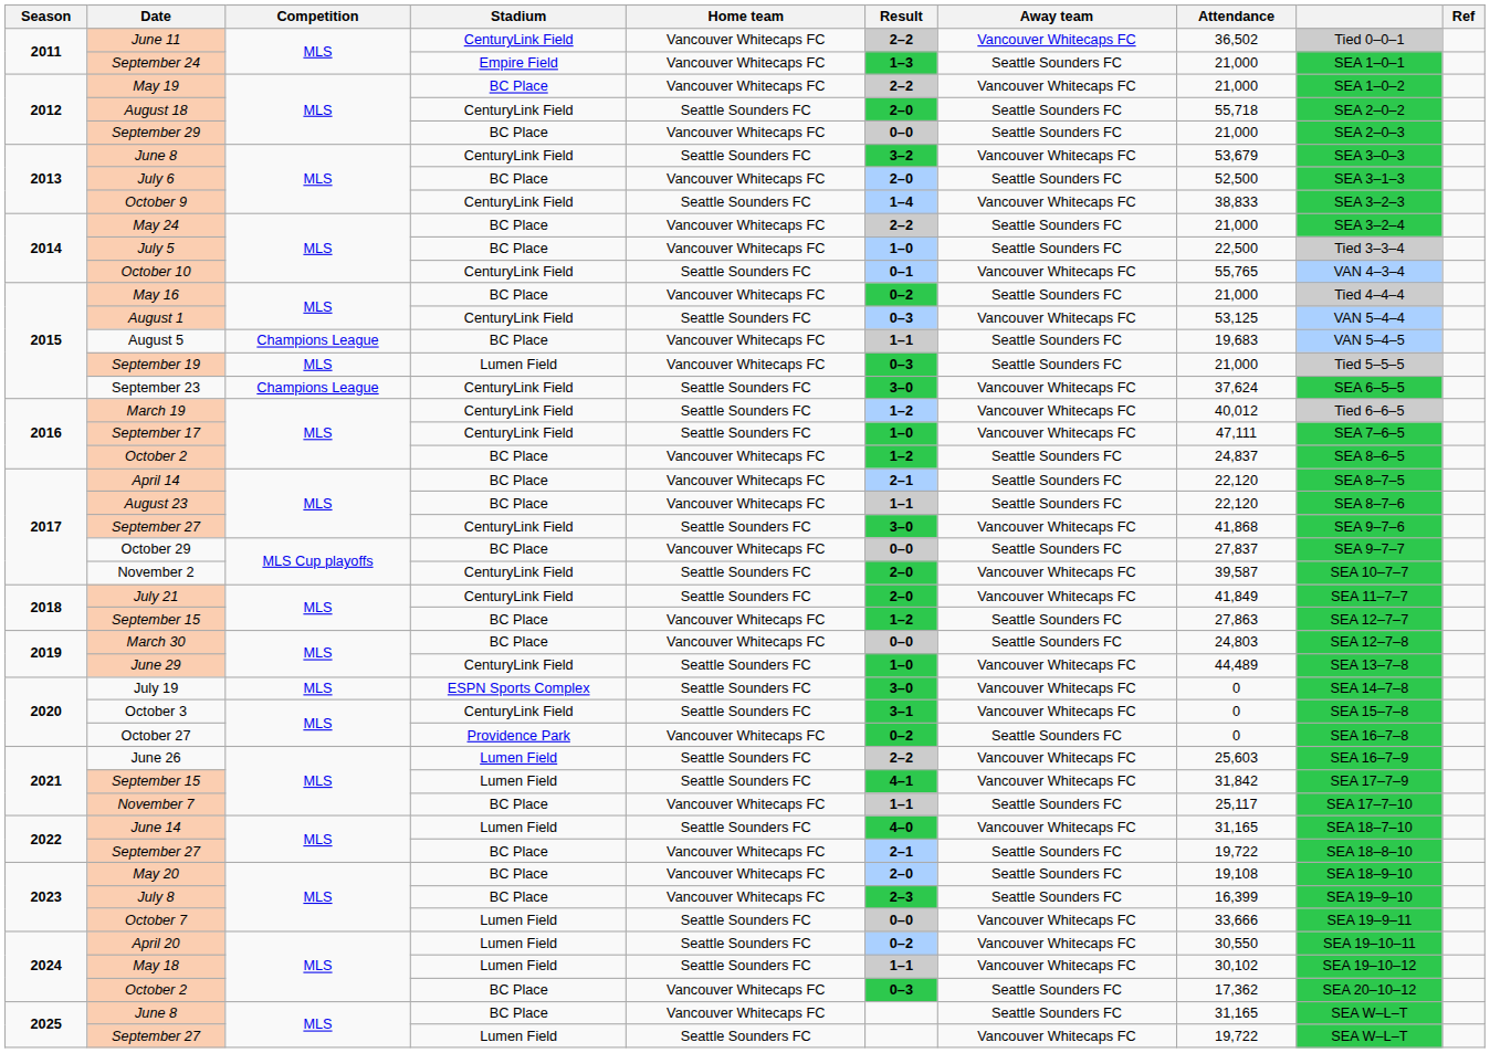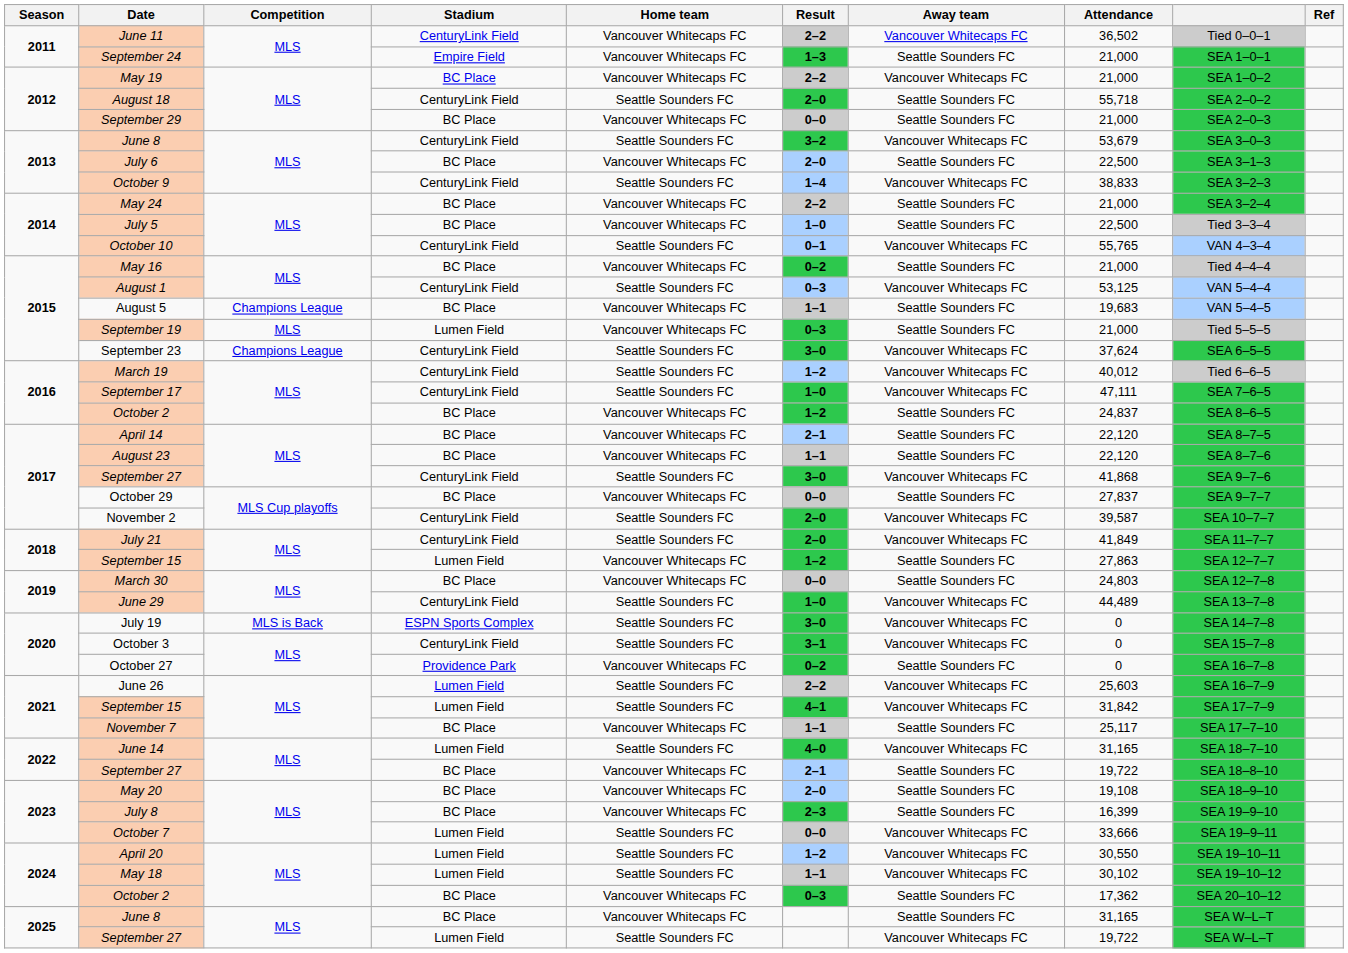 <table class="wikitable" style="text-align: center; width: 100%; font-size: 12px">
 <tr>
 <th>Season</th>
 <th>Date</th>
 <th>Competition</th>
 <th>Stadium</th>
 <th>Home team</th>
 <th>Result</th>
 <th>Away team</th>
 <th>Attendance</th>
 <th></th>
 <th>Ref</th>
 </tr>
 <tr>
 <td rowspan="2"><strong>2011</strong></td>
 <td bgcolor="#FBCEB1"><em>June 11</em></td>
 <td rowspan="2"><a href='#'>MLS</a></td>
 <td><a href='#'>CenturyLink Field</a></td>
 <td>Vancouver Whitecaps FC</td>
 <td style="background:#CCCCCC;"><span><strong>2–2</strong></span></td>
 <td><a href='#'>Vancouver Whitecaps FC</a></td>
 <td>36,502</td>
 <td style="background:#CCCCCC;"><span> Tied 0–0–1</span></td>
 <td></td>
 </tr>
 <tr>
 <td bgcolor="#FBCEB1"><em>September 24</em></td>
 <td><a href='#'>Empire Field</a></td>
 <td>Vancouver Whitecaps FC</td>
 <td style="background:#2dc84d;"><span><strong>1–3</strong></span></td>
 <td>Seattle Sounders FC</td>
 <td>21,000</td>
 <td style="background:#2dc84d;"><span> SEA 1–0–1</span></td>
 <td></td>
 </tr>
 <tr>
 <td rowspan="3"><strong>2012</strong></td>
 <td bgcolor="#FBCEB1"><em>May 19</em></td>
 <td rowspan="3"><a href='#'>MLS</a></td>
 <td><a href='#'>BC Place</a></td>
 <td>Vancouver Whitecaps FC</td>
 <td style="background:#CCCCCC;"><span><strong>2–2</strong></span></td>
 <td>Vancouver Whitecaps FC</td>
 <td>21,000</td>
 <td style="background:#2dc84d;"><span> SEA 1–0–2</span></td>
 <td></td>
 </tr>
 <tr>
 <td bgcolor="#FBCEB1"><em>August 18</em></td>
 <td>CenturyLink Field</td>
 <td>Seattle Sounders FC</td>
 <td style="background:#2dc84d;"><span><strong>2–0</strong></span></td>
 <td>Seattle Sounders FC</td>
 <td>55,718</td>
 <td style="background:#2dc84d;"><span> SEA 2–0–2</span></td>
 <td></td>
 </tr>
 <tr>
 <td bgcolor="#FBCEB1"><em>September 29</em></td>
 <td>BC Place</td>
 <td>Vancouver Whitecaps FC</td>
 <td style="background:#CCCCCC;"><span><strong>0–0</strong></span></td>
 <td>Seattle Sounders FC</td>
 <td>21,000</td>
 <td style="background:#2dc84d;"><span> SEA 2–0–3</span></td>
 <td></td>
 </tr>
 <tr>
 <td rowspan="3"><strong>2013</strong></td>
 <td bgcolor="#FBCEB1"><em>June 8</em></td>
 <td rowspan="3"><a href='#'>MLS</a></td>
 <td>CenturyLink Field</td>
 <td>Seattle Sounders FC</td>
 <td style="background:#2dc84d;"><span><strong>3–2</strong></span></td>
 <td>Vancouver Whitecaps FC</td>
 <td>53,679</td>
 <td style="background:#2dc84d;"><span> SEA 3–0–3</span></td>
 <td></td>
 </tr>
 <tr>
 <td bgcolor="#FBCEB1"><em>July 6</em></td>
 <td>BC Place</td>
 <td>Vancouver Whitecaps FC</td>
 <td style="background:#AAD0FF;"><span><strong>2–0</strong></span></td>
 <td>Seattle Sounders FC</td>
-<td>52,500</td>
+<td>22,500</td>
 <td style="background:#2dc84d;"><span> SEA 3–1–3</span></td>
 <td></td>
 </tr>
 <tr>
 <td bgcolor="#FBCEB1"><em>October 9</em></td>
 <td>CenturyLink Field</td>
 <td>Seattle Sounders FC</td>
 <td style="background:#AAD0FF;"><span><strong>1–4</strong></span></td>
 <td>Vancouver Whitecaps FC</td>
 <td>38,833</td>
 <td style="background:#2dc84d;"><span> SEA 3–2–3</span></td>
 <td></td>
 </tr>
 <tr>
 <td rowspan="3"><strong>2014</strong></td>
 <td bgcolor="#FBCEB1"><em>May 24</em></td>
 <td rowspan="3"><a href='#'>MLS</a></td>
 <td>BC Place</td>
 <td>Vancouver Whitecaps FC</td>
 <td style="background:#CCCCCC;"><span><strong>2–2</strong></span></td>
 <td>Seattle Sounders FC</td>
 <td>21,000</td>
 <td style="background:#2dc84d;"><span> SEA 3–2–4</span></td>
 <td></td>
 </tr>
 <tr>
 <td bgcolor="#FBCEB1"><em>July 5</em></td>
 <td>BC Place</td>
 <td>Vancouver Whitecaps FC</td>
 <td style="background:#AAD0FF;"><span><strong>1–0</strong></span></td>
 <td>Seattle Sounders FC</td>
 <td>22,500</td>
 <td style="background:#CCCCCC;"><span> Tied 3–3–4</span></td>
 <td></td>
 </tr>
 <tr>
 <td bgcolor="#FBCEB1"><em>October 10</em></td>
 <td>CenturyLink Field</td>
 <td>Seattle Sounders FC</td>
 <td style="background:#AAD0FF;"><span><strong>0–1</strong></span></td>
 <td>Vancouver Whitecaps FC</td>
 <td>55,765</td>
 <td style="background:#AAD0FF;"><span> VAN 4–3–4</span></td>
 <td></td>
 </tr>
 <tr>
 <td rowspan="5"><strong>2015</strong></td>
 <td bgcolor="#FBCEB1"><em>May 16</em></td>
 <td rowspan="2"><a href='#'>MLS</a></td>
 <td>BC Place</td>
 <td>Vancouver Whitecaps FC</td>
 <td style="background:#2dc84d;"><span><strong>0–2</strong></span></td>
 <td>Seattle Sounders FC</td>
 <td>21,000</td>
 <td style="background:#CCCCCC;"><span> Tied 4–4–4</span></td>
 <td></td>
 </tr>
 <tr>
 <td bgcolor="#FBCEB1"><em>August 1</em></td>
 <td>CenturyLink Field</td>
 <td>Seattle Sounders FC</td>
 <td style="background:#AAD0FF;"><span><strong>0–3</strong></span></td>
 <td>Vancouver Whitecaps FC</td>
 <td>53,125</td>
 <td style="background:#AAD0FF;"><span> VAN 5–4–4</span></td>
 <td></td>
 </tr>
 <tr>
 <td>August 5</td>
 <td><a href='#'>Champions League</a></td>
 <td>BC Place</td>
 <td>Vancouver Whitecaps FC</td>
 <td style="background:#CCCCCC;"><span><strong>1–1</strong></span></td>
 <td>Seattle Sounders FC</td>
 <td>19,683</td>
 <td style="background:#AAD0FF;"><span> VAN 5–4–5</span></td>
 <td></td>
 </tr>
 <tr>
 <td bgcolor="#FBCEB1"><em>September 19</em></td>
 <td><a href='#'>MLS</a></td>
 <td>Lumen Field</td>
 <td>Vancouver Whitecaps FC</td>
 <td style="background:#2dc84d;"><span><strong>0–3</strong></span></td>
 <td>Seattle Sounders FC</td>
 <td>21,000</td>
 <td style="background:#CCCCCC;"><span> Tied 5–5–5</span></td>
 <td></td>
 </tr>
 <tr>
 <td>September 23</td>
 <td><a href='#'>Champions League</a></td>
 <td>CenturyLink Field</td>
 <td>Seattle Sounders FC</td>
 <td style="background:#2dc84d;"><span><strong>3–0</strong></span></td>
 <td>Vancouver Whitecaps FC</td>
 <td>37,624</td>
 <td style="background:#2dc84d;"><span> SEA 6–5–5</span></td>
 <td></td>
 </tr>
 <tr>
 <td rowspan="3"><strong>2016</strong></td>
 <td bgcolor="#FBCEB1"><em>March 19</em></td>
 <td rowspan="3"><a href='#'>MLS</a></td>
 <td>CenturyLink Field</td>
 <td>Seattle Sounders FC</td>
 <td style="background:#AAD0FF;"><span><strong>1–2</strong></span></td>
 <td>Vancouver Whitecaps FC</td>
 <td>40,012</td>
 <td style="background:#CCCCCC;"><span> Tied 6–6–5</span></td>
 <td></td>
 </tr>
 <tr>
 <td bgcolor="#FBCEB1"><em>September 17</em></td>
 <td>CenturyLink Field</td>
 <td>Seattle Sounders FC</td>
 <td style="background:#2dc84d;"><span><strong>1–0</strong></span></td>
 <td>Vancouver Whitecaps FC</td>
 <td>47,111</td>
 <td style="background:#2dc84d;"><span> SEA 7–6–5</span></td>
 <td></td>
 </tr>
 <tr>
 <td bgcolor="#FBCEB1"><em>October 2</em></td>
 <td>BC Place</td>
 <td>Vancouver Whitecaps FC</td>
 <td style="background:#2dc84d;"><span><strong>1–2</strong></span></td>
 <td>Seattle Sounders FC</td>
 <td>24,837</td>
 <td style="background:#2dc84d;"><span> SEA 8–6–5</span></td>
 <td></td>
 </tr>
 <tr>
 <td rowspan="5"><strong>2017</strong></td>
 <td bgcolor="#FBCEB1"><em>April 14</em></td>
 <td rowspan="3"><a href='#'>MLS</a></td>
 <td>BC Place</td>
 <td>Vancouver Whitecaps FC</td>
 <td style="background:#AAD0FF;"><span><strong>2–1</strong></span></td>
 <td>Seattle Sounders FC</td>
 <td>22,120</td>
 <td style="background:#2dc84d;"><span> SEA 8–7–5</span></td>
 <td></td>
 </tr>
 <tr>
 <td bgcolor="#FBCEB1"><em>August 23</em></td>
 <td>BC Place</td>
 <td>Vancouver Whitecaps FC</td>
 <td style="background:#CCCCCC;"><span><strong>1–1</strong></span></td>
 <td>Seattle Sounders FC</td>
 <td>22,120</td>
 <td style="background:#2dc84d;"><span> SEA 8–7–6</span></td>
 <td></td>
 </tr>
 <tr>
 <td bgcolor="#FBCEB1"><em>September 27</em></td>
 <td>CenturyLink Field</td>
 <td>Seattle Sounders FC</td>
 <td style="background:#2dc84d;"><span><strong>3–0</strong></span></td>
 <td>Vancouver Whitecaps FC</td>
 <td>41,868</td>
 <td style="background:#2dc84d;"><span> SEA 9–7–6</span></td>
 <td></td>
 </tr>
 <tr>
 <td>October 29</td>
 <td rowspan="2"><a href='#'>MLS Cup playoffs</a></td>
 <td>BC Place</td>
 <td>Vancouver Whitecaps FC</td>
 <td style="background:#CCCCCC;"><span><strong>0–0</strong></span></td>
 <td>Seattle Sounders FC</td>
 <td>27,837</td>
 <td style="background:#2dc84d;"><span> SEA 9–7–7</span></td>
 <td></td>
 </tr>
 <tr>
 <td>November 2</td>
 <td>CenturyLink Field</td>
 <td>Seattle Sounders FC</td>
 <td style="background:#2dc84d;"><span><strong>2–0</strong></span></td>
 <td>Vancouver Whitecaps FC</td>
 <td>39,587</td>
 <td style="background:#2dc84d;"><span> SEA 10–7–7</span></td>
 <td></td>
 </tr>
 <tr>
 <td rowspan="2"><strong>2018</strong></td>
 <td bgcolor="#FBCEB1"><em>July 21</em></td>
 <td rowspan="2"><a href='#'>MLS</a></td>
 <td>CenturyLink Field</td>
 <td>Seattle Sounders FC</td>
 <td style="background:#2dc84d;"><span><strong>2–0</strong></span></td>
 <td>Vancouver Whitecaps FC</td>
 <td>41,849</td>
 <td style="background:#2dc84d;"><span> SEA 11–7–7</span></td>
 <td></td>
 </tr>
 <tr>
 <td bgcolor="#FBCEB1"><em>September 15</em></td>
-<td>BC Place</td>
+<td>Lumen Field</td>
 <td>Vancouver Whitecaps FC</td>
 <td style="background:#2dc84d;"><span><strong>1–2</strong></span></td>
 <td>Seattle Sounders FC</td>
 <td>27,863</td>
 <td style="background:#2dc84d;"><span> SEA 12–7–7</span></td>
 <td></td>
 </tr>
 <tr>
 <td rowspan="2"><strong>2019</strong></td>
 <td bgcolor="#FBCEB1"><em>March 30</em></td>
 <td rowspan="2"><a href='#'>MLS</a></td>
 <td>BC Place</td>
 <td>Vancouver Whitecaps FC</td>
 <td style="background:#CCCCCC;"><span><strong>0–0</strong></span></td>
 <td>Seattle Sounders FC</td>
 <td>24,803</td>
 <td style="background:#2dc84d;"><span> SEA 12–7–8</span></td>
 <td></td>
 </tr>
 <tr>
 <td bgcolor="#FBCEB1"><em>June 29</em></td>
 <td>CenturyLink Field</td>
 <td>Seattle Sounders FC</td>
 <td style="background:#2dc84d;"><span><strong>1–0</strong></span></td>
 <td>Vancouver Whitecaps FC</td>
 <td>44,489</td>
 <td style="background:#2dc84d;"><span> SEA 13–7–8</span></td>
 <td></td>
 </tr>
 <tr>
 <td rowspan="3"><strong>2020</strong></td>
 <td>July 19</td>
-<td><a href='#'>MLS</a></td>
+<td><a href='#'>MLS is Back</a></td>
 <td><a href='#'>ESPN Sports Complex</a></td>
 <td>Seattle Sounders FC</td>
 <td style="background:#2dc84d;"><span><strong>3–0</strong></span></td>
 <td>Vancouver Whitecaps FC</td>
 <td>0</td>
 <td style="background:#2dc84d;"><span> SEA 14–7–8</span></td>
 <td></td>
 </tr>
 <tr>
 <td>October 3</td>
 <td rowspan="2"><a href='#'>MLS</a></td>
 <td>CenturyLink Field</td>
 <td>Seattle Sounders FC</td>
 <td style="background:#2dc84d;"><span><strong>3–1</strong></span></td>
 <td>Vancouver Whitecaps FC</td>
 <td>0</td>
 <td style="background:#2dc84d;"><span> SEA 15–7–8</span></td>
 <td></td>
 </tr>
 <tr>
 <td>October 27</td>
 <td><a href='#'>Providence Park</a></td>
 <td>Vancouver Whitecaps FC</td>
 <td style="background:#2dc84d;"><span><strong>0–2</strong></span></td>
 <td>Seattle Sounders FC</td>
 <td>0</td>
 <td style="background:#2dc84d;"><span> SEA 16–7–8</span></td>
 <td></td>
 </tr>
 <tr>
 <td rowspan="3"><strong>2021</strong></td>
 <td>June 26</td>
 <td rowspan="3"><a href='#'>MLS</a></td>
 <td><a href='#'>Lumen Field</a></td>
 <td>Seattle Sounders FC</td>
 <td style="background:#CCCCCC;"><span><strong>2–2</strong></span></td>
 <td>Vancouver Whitecaps FC</td>
 <td>25,603</td>
 <td style="background:#2dc84d;"><span> SEA 16–7–9</span></td>
 <td></td>
 </tr>
 <tr>
 <td bgcolor="#FBCEB1"><em>September 15</em></td>
 <td>Lumen Field</td>
 <td>Seattle Sounders FC</td>
 <td style="background:#2dc84d;"><span><strong>4–1</strong></span></td>
 <td>Vancouver Whitecaps FC</td>
 <td>31,842</td>
 <td style="background:#2dc84d;"><span> SEA 17–7–9</span></td>
 <td></td>
 </tr>
 <tr>
 <td bgcolor="#FBCEB1"><em>November 7</em></td>
 <td>BC Place</td>
 <td>Vancouver Whitecaps FC</td>
 <td style="background:#CCCCCC;"><span><strong>1–1</strong></span></td>
 <td>Seattle Sounders FC</td>
 <td>25,117</td>
 <td style="background:#2dc84d;"><span> SEA 17–7–10</span></td>
 <td></td>
 </tr>
 <tr>
 <td rowspan="2"><strong>2022</strong></td>
 <td bgcolor="#FBCEB1"><em>June 14</em></td>
 <td rowspan="2"><a href='#'>MLS</a></td>
 <td>Lumen Field</td>
 <td>Seattle Sounders FC</td>
 <td style="background:#2dc84d;"><span><strong>4–0</strong></span></td>
 <td>Vancouver Whitecaps FC</td>
 <td>31,165</td>
 <td style="background:#2dc84d;"><span> SEA 18–7–10</span></td>
 <td></td>
 </tr>
 <tr>
 <td bgcolor="#FBCEB1"><em>September 27</em></td>
 <td>BC Place</td>
 <td>Vancouver Whitecaps FC</td>
 <td style="background:#AAD0FF;"><span><strong>2–1</strong></span></td>
 <td>Seattle Sounders FC</td>
 <td>19,722</td>
 <td style="background:#2dc84d;"><span> SEA 18–8–10</span></td>
 <td></td>
 </tr>
 <tr>
 <td rowspan="3"><strong>2023</strong></td>
 <td bgcolor="#FBCEB1"><em>May 20</em></td>
 <td rowspan="3"><a href='#'>MLS</a></td>
 <td>BC Place</td>
 <td>Vancouver Whitecaps FC</td>
 <td style="background:#AAD0FF;"><span><strong>2–0</strong></span></td>
 <td>Seattle Sounders FC</td>
 <td>19,108</td>
 <td style="background:#2dc84d;"><span>SEA 18–9–10</span></td>
 <td></td>
 </tr>
 <tr>
 <td bgcolor="#FBCEB1"><em>July 8</em></td>
 <td>BC Place</td>
 <td>Vancouver Whitecaps FC</td>
 <td style="background:#2dc84d;"><span><strong>2–3</strong></span></td>
 <td>Seattle Sounders FC</td>
 <td>16,399</td>
 <td style="background:#2dc84d;"><span>SEA 19–9–10</span></td>
 <td></td>
 </tr>
 <tr>
 <td bgcolor="#FBCEB1"><em>October 7</em></td>
 <td>Lumen Field</td>
 <td>Seattle Sounders FC</td>
 <td style="background:#CCCCCC;"><span><strong>0–0</strong></span></td>
 <td>Vancouver Whitecaps FC</td>
 <td>33,666</td>
 <td style="background:#2dc84d;"><span>SEA 19–9–11</span></td>
 <td></td>
 </tr>
 <tr>
 <td rowspan="3"><strong>2024</strong></td>
 <td bgcolor="#FBCEB1"><em>April 20</em></td>
 <td rowspan="3"><a href='#'>MLS</a></td>
 <td>Lumen Field</td>
 <td>Seattle Sounders FC</td>
-<td style="background:#AAD0FF;"><span><strong>0–2</strong></span></td>
+<td style="background:#AAD0FF;"><span><strong>1–2</strong></span></td>
 <td>Vancouver Whitecaps FC</td>
 <td>30,550</td>
 <td style="background:#2dc84d;"><span>SEA 19–10–11</span></td>
 <td></td>
 </tr>
 <tr>
 <td bgcolor="#FBCEB1"><em>May 18</em></td>
 <td>Lumen Field</td>
 <td>Seattle Sounders FC</td>
 <td style="background:#CCCCCC;"><span><strong>1–1</strong></span></td>
 <td>Vancouver Whitecaps FC</td>
 <td>30,102</td>
 <td style="background:#2dc84d;"><span>SEA 19–10–12</span></td>
 <td></td>
 </tr>
 <tr>
 <td bgcolor="#FBCEB1"><em>October 2</em></td>
 <td>BC Place</td>
 <td>Vancouver Whitecaps FC</td>
 <td style="background:#2dc84d;"><span><strong>0–3</strong></span></td>
 <td>Seattle Sounders FC</td>
 <td>17,362</td>
 <td style="background:#2dc84d;"><span>SEA 20–10–12</span></td>
 <td></td>
 </tr>
 <tr>
 <td rowspan="2"><strong>2025</strong></td>
 <td bgcolor="#FBCEB1"><em>June 8</em></td>
 <td rowspan="2"><a href='#'>MLS</a></td>
 <td>BC Place</td>
 <td>Vancouver Whitecaps FC</td>
 <td></td>
 <td>Seattle Sounders FC</td>
 <td>31,165</td>
 <td style="background:#2dc84d;"><span>SEA W–L–T</span></td>
 <td></td>
 </tr>
 <tr>
 <td bgcolor="#FBCEB1"><em>September 27</em></td>
 <td>Lumen Field</td>
 <td>Seattle Sounders FC</td>
 <td></td>
 <td>Vancouver Whitecaps FC</td>
 <td>19,722</td>
 <td style="background:#2dc84d;"><span>SEA W–L–T</span></td>
 <td></td>
 </tr>
 </table>
